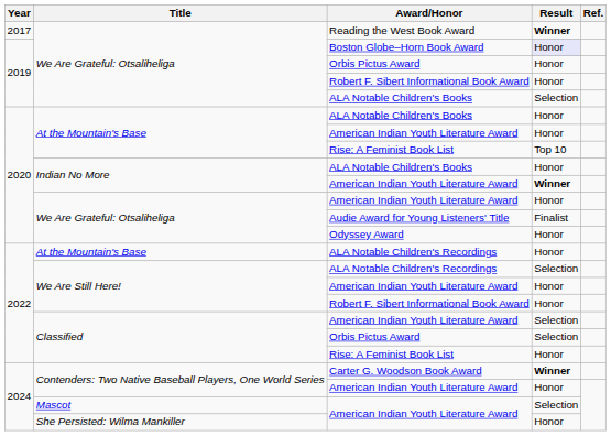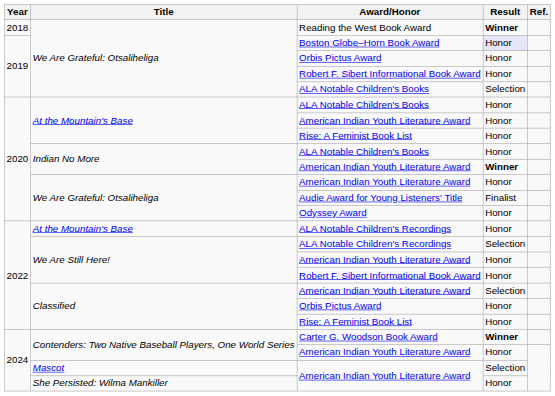 <table class="wikitable">
 <tr>
 <th>Year</th>
 <th>Title</th>
 <th>Award/Honor</th>
 <th>Result</th>
 <th>Ref.</th>
 </tr>
 <tr>
-<td>2017</td>
+<td>2018</td>
 <td rowspan="5"><em>We Are Grateful: Otsaliheliga</em></td>
 <td>Reading the West Book Award</td>
 <td><strong>Winner</strong></td>
 <td></td>
 </tr>
 <tr>
 <td rowspan="4">2019</td>
 <td><a href='#'>Boston Globe–Horn Book Award</a></td>
 <td style="background: lavender;">Honor</td>
 <td></td>
 </tr>
 <tr>
 <td><a href='#'>Orbis Pictus Award</a></td>
 <td>Honor</td>
 <td></td>
 </tr>
 <tr>
 <td><a href='#'>Robert F. Sibert Informational Book Award</a></td>
 <td>Honor</td>
 <td></td>
 </tr>
 <tr>
 <td><a href='#'>ALA Notable Children's Books</a></td>
 <td>Selection</td>
 <td></td>
 </tr>
 <tr>
 <td rowspan="8">2020</td>
 <td rowspan="3"><em><a href='#'>At the Mountain's Base</a></em></td>
 <td><a href='#'>ALA Notable Children's Books</a></td>
 <td>Honor</td>
 <td></td>
 </tr>
 <tr>
 <td><a href='#'>American Indian Youth Literature Award</a></td>
 <td>Honor</td>
 <td></td>
 </tr>
 <tr>
 <td><a href='#'>Rise: A Feminist Book List</a></td>
-<td>Top 10</td>
+<td>Honor</td>
 <td></td>
 </tr>
 <tr>
 <td rowspan="2"><em>Indian No More</em></td>
 <td><a href='#'>ALA Notable Children's Books</a></td>
 <td>Honor</td>
 <td></td>
 </tr>
 <tr>
 <td><a href='#'>American Indian Youth Literature Award</a></td>
 <td><strong>Winner</strong></td>
 <td></td>
 </tr>
 <tr>
 <td rowspan="3"><em>We Are Grateful: Otsaliheliga</em></td>
 <td><a href='#'>American Indian Youth Literature Award</a></td>
 <td>Honor</td>
 <td></td>
 </tr>
 <tr>
 <td><a href='#'>Audie Award for Young Listeners' Title</a></td>
 <td>Finalist</td>
 <td></td>
 </tr>
 <tr>
 <td><a href='#'>Odyssey Award</a></td>
 <td>Honor</td>
 <td></td>
 </tr>
 <tr>
 <td rowspan="7">2022</td>
 <td><em><a href='#'>At the Mountain's Base</a></em></td>
 <td><a href='#'>ALA Notable Children's Recordings</a></td>
 <td>Honor</td>
 <td></td>
 </tr>
 <tr>
 <td rowspan="3"><em>We Are Still Here!</em></td>
 <td><a href='#'>ALA Notable Children's Recordings</a></td>
 <td>Selection</td>
 <td></td>
 </tr>
 <tr>
 <td><a href='#'>American Indian Youth Literature Award</a></td>
 <td>Honor</td>
 <td></td>
 </tr>
 <tr>
 <td><a href='#'>Robert F. Sibert Informational Book Award</a></td>
 <td>Honor</td>
 <td></td>
 </tr>
 <tr>
 <td rowspan="3"><em>Classified</em></td>
 <td><a href='#'>American Indian Youth Literature Award</a></td>
 <td>Selection</td>
 <td></td>
 </tr>
 <tr>
 <td><a href='#'>Orbis Pictus Award</a></td>
-<td>Selection</td>
+<td>Honor</td>
 <td></td>
 </tr>
 <tr>
 <td><a href='#'>Rise: A Feminist Book List</a></td>
 <td>Honor</td>
 <td></td>
 </tr>
 <tr>
 <td rowspan="4">2024</td>
 <td rowspan="2"><em>Contenders: Two Native Baseball Players, One World Series</em></td>
 <td><a href='#'>Carter G. Woodson Book Award</a></td>
 <td><strong>Winner</strong></td>
 <td></td>
 </tr>
 <tr>
 <td><a href='#'>American Indian Youth Literature Award</a></td>
 <td>Honor</td>
 <td rowspan="3"></td>
 </tr>
 <tr>
 <td><em><a href='#'>Mascot</a></em></td>
 <td rowspan="2"><a href='#'>American Indian Youth Literature Award</a></td>
 <td>Selection</td>
 </tr>
 <tr>
 <td><em>She Persisted: Wilma Mankiller</em></td>
 <td>Honor</td>
 </tr>
 </table>
